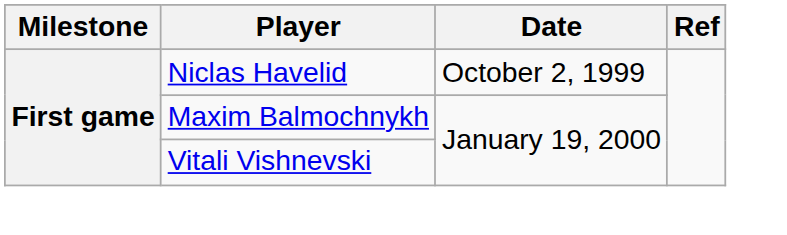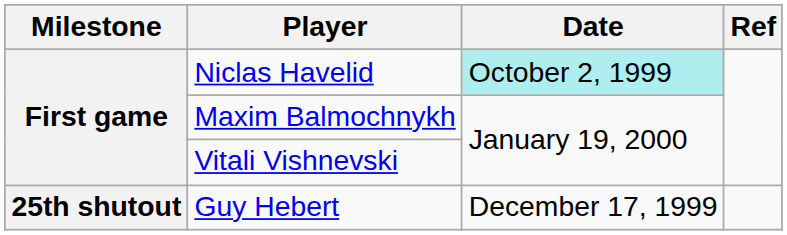 <table class="wikitable">
 <tr>
 <th scope="col">Milestone</th>
 <th scope="col">Player</th>
 <th scope="col">Date</th>
 <th scope="col">Ref</th>
 </tr>
 <tr>
 <th rowspan=3>First game</th>
 <td><a href='#'>Niclas Havelid</a></td>
-<td>October 2, 1999</td>
+<td style="background: paleturquoise;">October 2, 1999</td>
 <td rowspan=3></td>
 </tr>
 <tr>
 <td><a href='#'>Maxim Balmochnykh</a></td>
 <td rowspan=2>January 19, 2000</td>
 </tr>
 <tr>
 <td><a href='#'>Vitali Vishnevski</a></td>
 </tr>
+<tr>
+<th>25th shutout</th>
+<td><a href='#'>Guy Hebert</a></td>
+<td>December 17, 1999</td>
+<td></td>
+</tr>
 </table>
